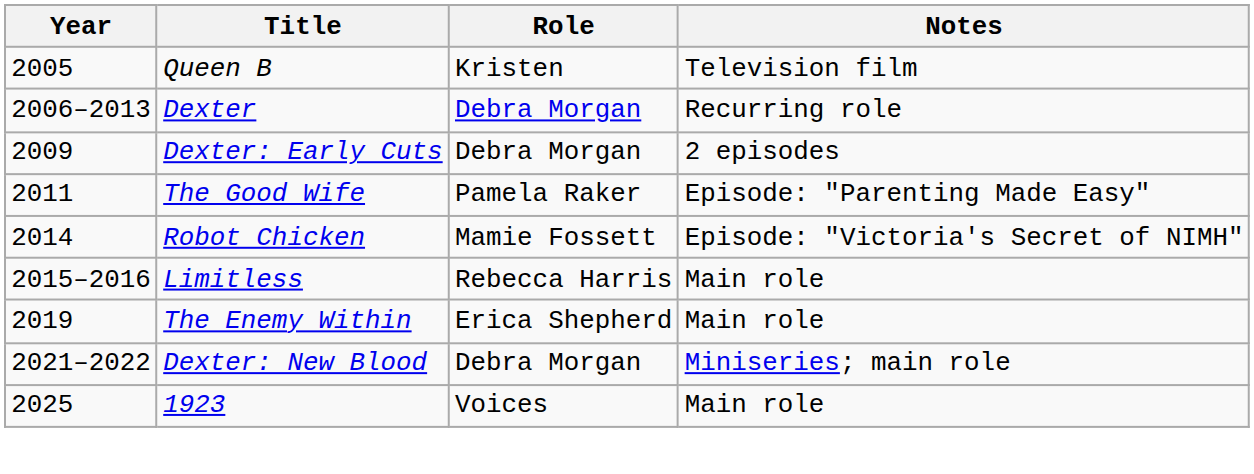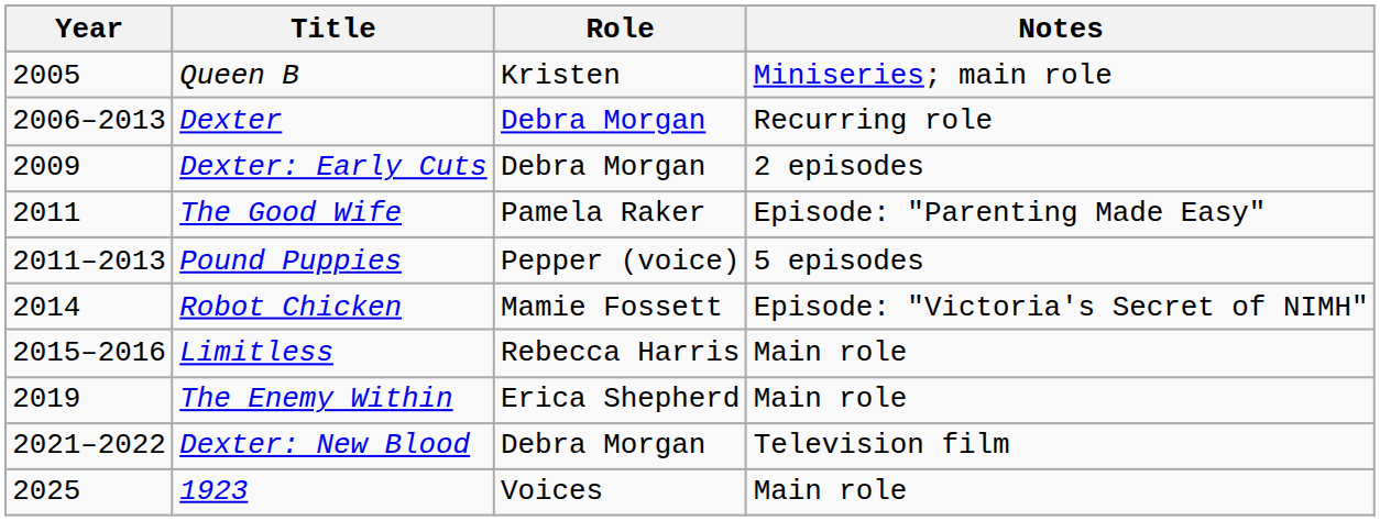 <table class="wikitable sortable">
 <tr>
 <th>Year</th>
 <th>Title</th>
 <th>Role</th>
 <th class="unsortable">Notes</th>
 </tr>
 <tr>
 <td>2005</td>
 <td><em>Queen B</em></td>
 <td>Kristen</td>
-<td>Television film</td>
+<td><a href='#'>Miniseries</a>; main role</td>
 </tr>
 <tr>
 <td>2006–2013</td>
 <td><em><a href='#'>Dexter</a></em></td>
 <td><a href='#'>Debra Morgan</a></td>
 <td>Recurring role</td>
 </tr>
 <tr>
 <td>2009</td>
 <td><em><a href='#'>Dexter: Early Cuts</a></em></td>
 <td>Debra Morgan</td>
 <td>2 episodes</td>
 </tr>
 <tr>
 <td>2011</td>
 <td data-sort-value="Good Wife, The"><em><a href='#'>The Good Wife</a></em></td>
 <td>Pamela Raker</td>
 <td>Episode: "Parenting Made Easy"</td>
+</tr>
+<tr>
+<td>2011–2013</td>
+<td><em><a href='#'>Pound Puppies</a></em></td>
+<td>Pepper (voice)</td>
+<td>5 episodes</td>
 </tr>
 <tr>
 <td>2014</td>
 <td><em><a href='#'>Robot Chicken</a></em></td>
 <td>Mamie Fossett</td>
 <td>Episode: "Victoria's Secret of NIMH"</td>
 </tr>
 <tr>
 <td>2015–2016</td>
 <td><em><a href='#'>Limitless</a></em></td>
 <td>Rebecca Harris</td>
 <td>Main role</td>
 </tr>
 <tr>
 <td>2019</td>
 <td data-sort-value="Enemy Within, The"><em><a href='#'>The Enemy Within</a></em></td>
 <td>Erica Shepherd</td>
 <td>Main role</td>
 </tr>
 <tr>
 <td>2021–2022</td>
 <td><em><a href='#'>Dexter: New Blood</a></em></td>
 <td>Debra Morgan</td>
-<td><a href='#'>Miniseries</a>; main role</td>
+<td>Television film</td>
 </tr>
 <tr>
 <td>2025</td>
 <td><em><a href='#'>1923</a></em></td>
 <td>Voices</td>
 <td>Main role</td>
 </tr>
 </table>
